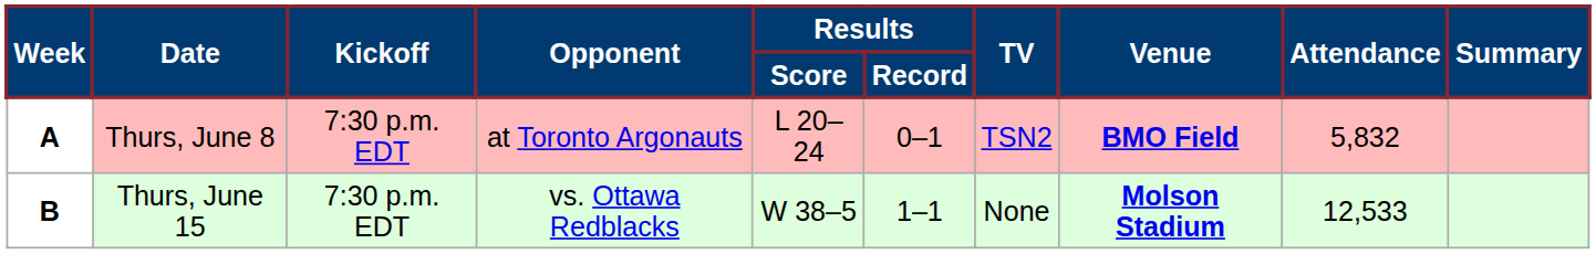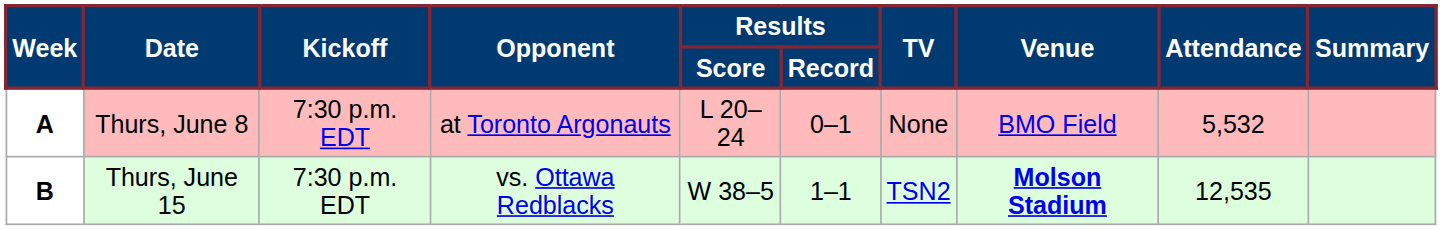 <table class="wikitable" style="font-size: 95%;">
 <tr>
 <th scope="col" style="background:#003A70;color:#FFFFFF;border:2px solid #862633;" rowspan=2>Week</th>
 <th scope="col" style="background:#003A70;color:#FFFFFF;border:2px solid #862633;" rowspan=2>Date</th>
 <th scope="col" style="background:#003A70;color:#FFFFFF;border:2px solid #862633;" rowspan=2>Kickoff</th>
 <th scope="col" style="background:#003A70;color:#FFFFFF;border:2px solid #862633;" rowspan=2>Opponent</th>
 <th scope="col" style="background:#003A70;color:#FFFFFF;border:2px solid #862633;" colspan=2>Results</th>
 <th scope="col" style="background:#003A70;color:#FFFFFF;border:2px solid #862633;" rowspan=2>TV</th>
 <th scope="col" style="background:#003A70;color:#FFFFFF;border:2px solid #862633;" rowspan=2>Venue</th>
 <th scope="col" style="background:#003A70;color:#FFFFFF;border:2px solid #862633;" rowspan=2>Attendance</th>
 <th scope="col" style="background:#003A70;color:#FFFFFF;border:2px solid #862633;" rowspan=2>Summary</th>
 </tr>
 <tr>
 <th scope="col" style="background:#003A70;color:#FFFFFF;border:2px solid #862633;">Score</th>
 <th scope="col" style="background:#003A70;color:#FFFFFF;border:2px solid #862633;">Record</th>
 </tr>
 <tr align="center" bgcolor="ffbbbb">
 <th style="text-align:center; background:white;"><span><strong>A</strong></span></th>
 <td align="center">Thurs, June 8</td>
 <td align="center">7:30 p.m. <a href='#'>EDT</a></td>
 <td align="center">at <a href='#'>Toronto Argonauts</a></td>
 <td align="center">L 20–24</td>
 <td align="center">0–1</td>
-<td align="center"><a href='#'>TSN2</a></td>
-<td align="center"><strong><a href='#'>BMO Field</a></strong></td>
-<td align="center">5,832</td>
+<td align="center">None</td>
+<td align="center"><a href='#'>BMO Field</a></td>
+<td align="center">5,532</td>
 <td align="center"></td>
 </tr>
 <tr align="center" bgcolor="ddffdd">
 <th style="text-align:center; background:white;"><span><strong>B</strong></span></th>
 <td align="center">Thurs, June 15</td>
 <td align="center">7:30 p.m. EDT</td>
 <td align="center">vs. <a href='#'>Ottawa Redblacks</a></td>
 <td align="center">W 38–5</td>
 <td align="center">1–1</td>
-<td align="center">None</td>
+<td align="center"><a href='#'>TSN2</a></td>
 <td align="center"><strong><a href='#'>Molson Stadium</a></strong></td>
-<td align="center">12,533</td>
+<td align="center">12,535</td>
 <td align="center"></td>
 </tr>
 </table>
